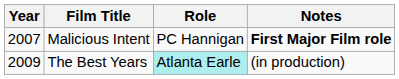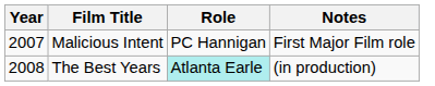 <table class="wikitable">
 <tr style="background:#b0c4de; text-align:center;">
 <th>Year</th>
 <th>Film Title</th>
 <th>Role</th>
 <th>Notes</th>
 </tr>
 <tr>
 <td>2007</td>
 <td>Malicious Intent</td>
 <td>PC Hannigan</td>
-<td><strong>First Major Film role  </strong></td>
+<td>First Major Film role  </td>
 </tr>
 <tr>
-<td>2009</td>
+<td>2008</td>
 <td>The Best Years</td>
 <td style="background: paleturquoise;">Atlanta Earle</td>
 <td>(in production) </td>
 </tr>
 </table>
